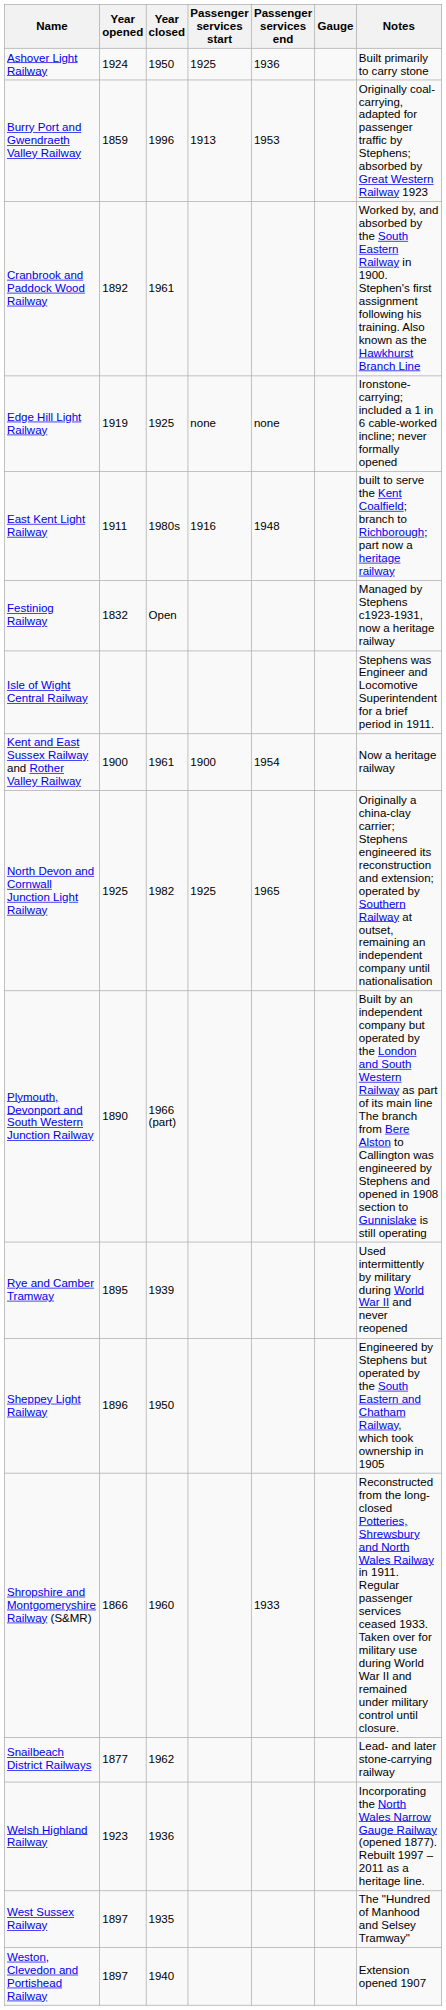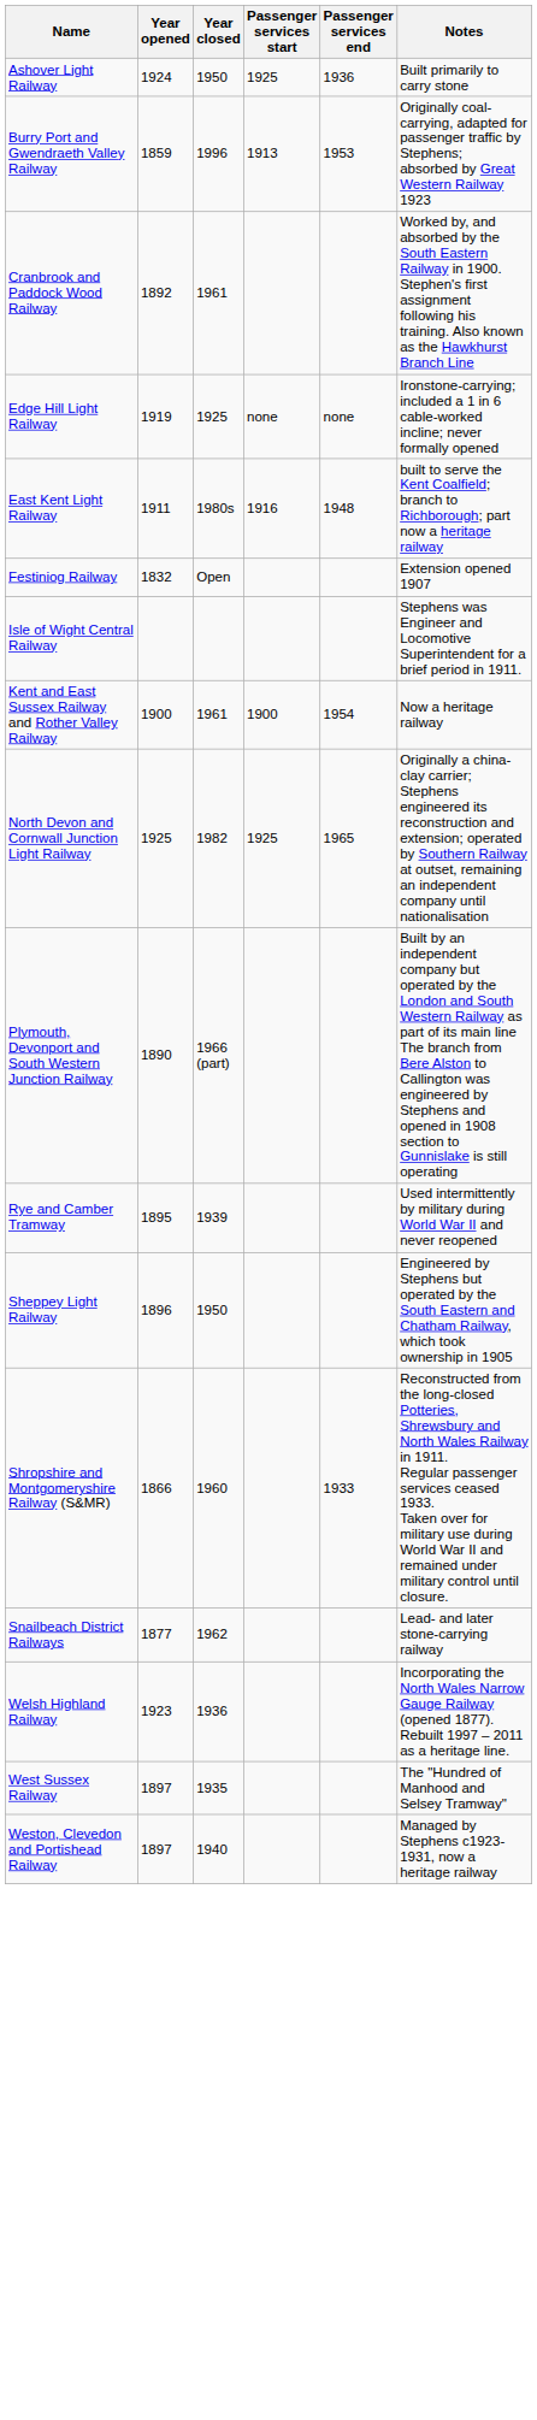 <table class="wikitable ">
 <tr>
 <th style="width:288px">Name</th>
 <th style="width:36px">Year<br>opened</th>
 <th style="width:36px">Year<br>closed</th>
 <th style="width:36px">Passenger<br>services<br>start</th>
 <th style="width:36px">Passenger<br>services<br>end</th>
-<th style="width:72px">Gauge</th>
 <th style="width:408px">Notes</th>
 </tr>
 <tr>
 <td><a href='#'>Ashover Light Railway</a></td>
 <td>1924</td>
 <td>1950</td>
 <td>1925</td>
 <td>1936</td>
-<td></td>
 <td>Built primarily to carry stone</td>
 </tr>
 <tr>
 <td><a href='#'>Burry Port and Gwendraeth Valley Railway</a></td>
 <td>1859</td>
 <td>1996</td>
 <td>1913</td>
 <td>1953</td>
-<td></td>
 <td>Originally coal-carrying, adapted for passenger traffic by Stephens;<br>absorbed by <a href='#'>Great Western Railway</a> 1923</td>
 </tr>
 <tr>
 <td><a href='#'>Cranbrook and Paddock Wood Railway</a></td>
 <td>1892</td>
 <td>1961</td>
-<td></td>
 <td></td>
 <td></td>
 <td>Worked by, and absorbed by the <a href='#'>South Eastern Railway</a> in 1900.<br>Stephen's first assignment following his training. Also known as the <a href='#'>Hawkhurst Branch Line</a></td>
 </tr>
 <tr>
 <td><a href='#'>Edge Hill Light Railway</a></td>
 <td>1919</td>
 <td>1925</td>
 <td>none</td>
 <td>none</td>
-<td></td>
 <td>Ironstone-carrying; included a 1 in 6 cable-worked incline; never formally opened</td>
 </tr>
 <tr>
 <td><a href='#'>East Kent Light Railway</a></td>
 <td>1911</td>
 <td>1980s</td>
 <td>1916</td>
 <td>1948</td>
-<td></td>
 <td>built to serve the <a href='#'>Kent Coalfield</a>;<br>branch to <a href='#'>Richborough</a>; part now a <a href='#'>heritage railway</a></td>
 </tr>
 <tr>
 <td><a href='#'>Festiniog Railway</a></td>
 <td>1832</td>
 <td>Open</td>
 <td></td>
 <td></td>
-<td></td>
-<td>Managed by Stephens c1923-1931, now a heritage railway</td>
+<td>Extension opened 1907</td>
 </tr>
 <tr>
 <td><a href='#'>Isle of Wight Central Railway</a></td>
-<td></td>
 <td></td>
 <td></td>
 <td></td>
 <td></td>
 <td>Stephens was Engineer and Locomotive Superintendent for a brief period in 1911.</td>
 </tr>
 <tr>
 <td><a href='#'>Kent and East Sussex Railway</a><br> and <a href='#'>Rother Valley Railway</a></td>
 <td>1900</td>
 <td>1961</td>
 <td>1900</td>
 <td>1954</td>
-<td></td>
 <td>Now a heritage railway</td>
 </tr>
 <tr>
 <td><a href='#'>North Devon and Cornwall Junction Light Railway</a></td>
 <td>1925</td>
 <td>1982</td>
 <td>1925</td>
 <td>1965</td>
-<td></td>
 <td>Originally a  china-clay carrier; Stephens engineered its reconstruction and extension; operated by <a href='#'>Southern Railway</a> at outset, remaining an independent company until nationalisation</td>
 </tr>
 <tr>
 <td><a href='#'>Plymouth, Devonport and South Western Junction Railway</a></td>
 <td>1890</td>
 <td>1966 (part)</td>
-<td></td>
 <td></td>
 <td></td>
 <td>Built by an independent company but operated by the <a href='#'>London and South Western Railway</a> as part of its main line<br>The branch from <a href='#'>Bere Alston</a> to Callington was engineered by Stephens and opened in 1908<br>section to <a href='#'>Gunnislake</a> is still operating</td>
 </tr>
 <tr>
 <td><a href='#'>Rye and Camber Tramway</a></td>
 <td>1895</td>
 <td>1939</td>
 <td></td>
 <td></td>
-<td></td>
 <td>Used intermittently by military during <a href='#'>World War II</a> and never reopened</td>
 </tr>
 <tr>
 <td><a href='#'>Sheppey Light Railway</a></td>
 <td>1896</td>
 <td>1950</td>
-<td></td>
 <td></td>
 <td></td>
 <td>Engineered by Stephens but operated by the <a href='#'>South Eastern and Chatham Railway</a>,<br>which took ownership in 1905</td>
 </tr>
 <tr>
 <td><a href='#'>Shropshire and Montgomeryshire Railway</a> (S&MR)</td>
 <td>1866</td>
 <td>1960</td>
 <td></td>
 <td>1933</td>
-<td></td>
 <td>Reconstructed from the long-closed <a href='#'>Potteries, Shrewsbury and North Wales Railway</a> in 1911.<br>Regular passenger services ceased 1933.<br>Taken over for military use during World War II and remained under military control until closure.</td>
 </tr>
 <tr>
 <td><a href='#'>Snailbeach District Railways</a></td>
 <td>1877</td>
 <td>1962</td>
-<td></td>
 <td></td>
 <td></td>
 <td>Lead- and later stone-carrying railway</td>
 </tr>
 <tr>
 <td><a href='#'>Welsh Highland Railway</a></td>
 <td>1923</td>
 <td>1936</td>
 <td></td>
 <td></td>
-<td></td>
 <td>Incorporating the <a href='#'>North Wales Narrow Gauge Railway</a> (opened 1877).<br>Rebuilt 1997 – 2011 as a heritage line.</td>
 </tr>
 <tr>
 <td><a href='#'>West Sussex Railway</a></td>
 <td>1897</td>
 <td>1935</td>
-<td></td>
 <td></td>
 <td></td>
 <td>The "Hundred of Manhood and Selsey Tramway"</td>
 </tr>
 <tr>
 <td><a href='#'>Weston, Clevedon and Portishead Railway</a></td>
 <td>1897</td>
 <td>1940</td>
 <td></td>
 <td></td>
-<td></td>
-<td>Extension opened 1907</td>
+<td>Managed by Stephens c1923-1931, now a heritage railway</td>
 </tr>
 </table>
